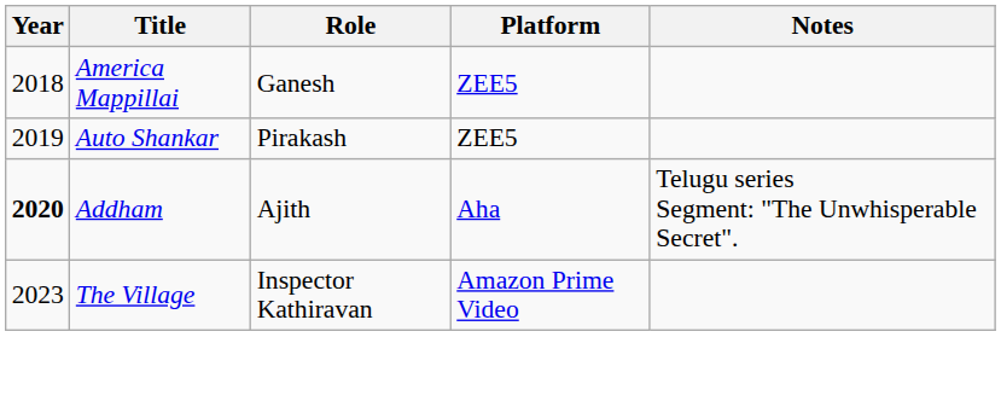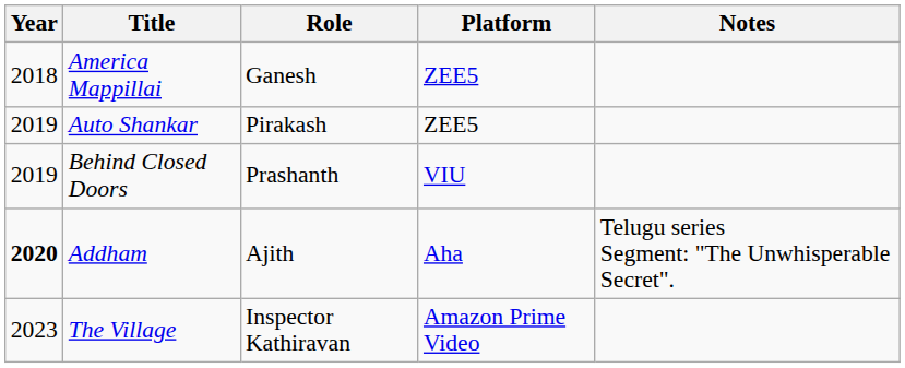 <table class="wikitable sortable">
 <tr>
 <th>Year</th>
 <th>Title</th>
 <th>Role</th>
 <th>Platform</th>
 <th>Notes</th>
 </tr>
 <tr>
 <td>2018</td>
 <td><em><a href='#'>America Mappillai</a></em></td>
 <td>Ganesh</td>
 <td><a href='#'>ZEE5</a></td>
 <td></td>
 </tr>
 <tr>
 <td>2019</td>
 <td><em><a href='#'>Auto Shankar</a></em></td>
 <td>Pirakash</td>
 <td>ZEE5</td>
 <td></td>
 </tr>
 <tr>
+<td>2019</td>
+<td><em>Behind Closed Doors</em></td>
+<td>Prashanth</td>
+<td><a href='#'>VIU</a></td>
+<td></td>
+</tr>
+<tr>
 <td><strong>2020</strong></td>
 <td><em><a href='#'>Addham</a></em></td>
 <td>Ajith</td>
 <td><a href='#'>Aha</a></td>
 <td>Telugu series<br> Segment: "The Unwhisperable Secret".</td>
 </tr>
 <tr>
 <td>2023</td>
 <td><em><a href='#'>The Village</a></em></td>
 <td>Inspector Kathiravan</td>
 <td><a href='#'>Amazon Prime Video</a></td>
 <td></td>
 </tr>
 </table>
